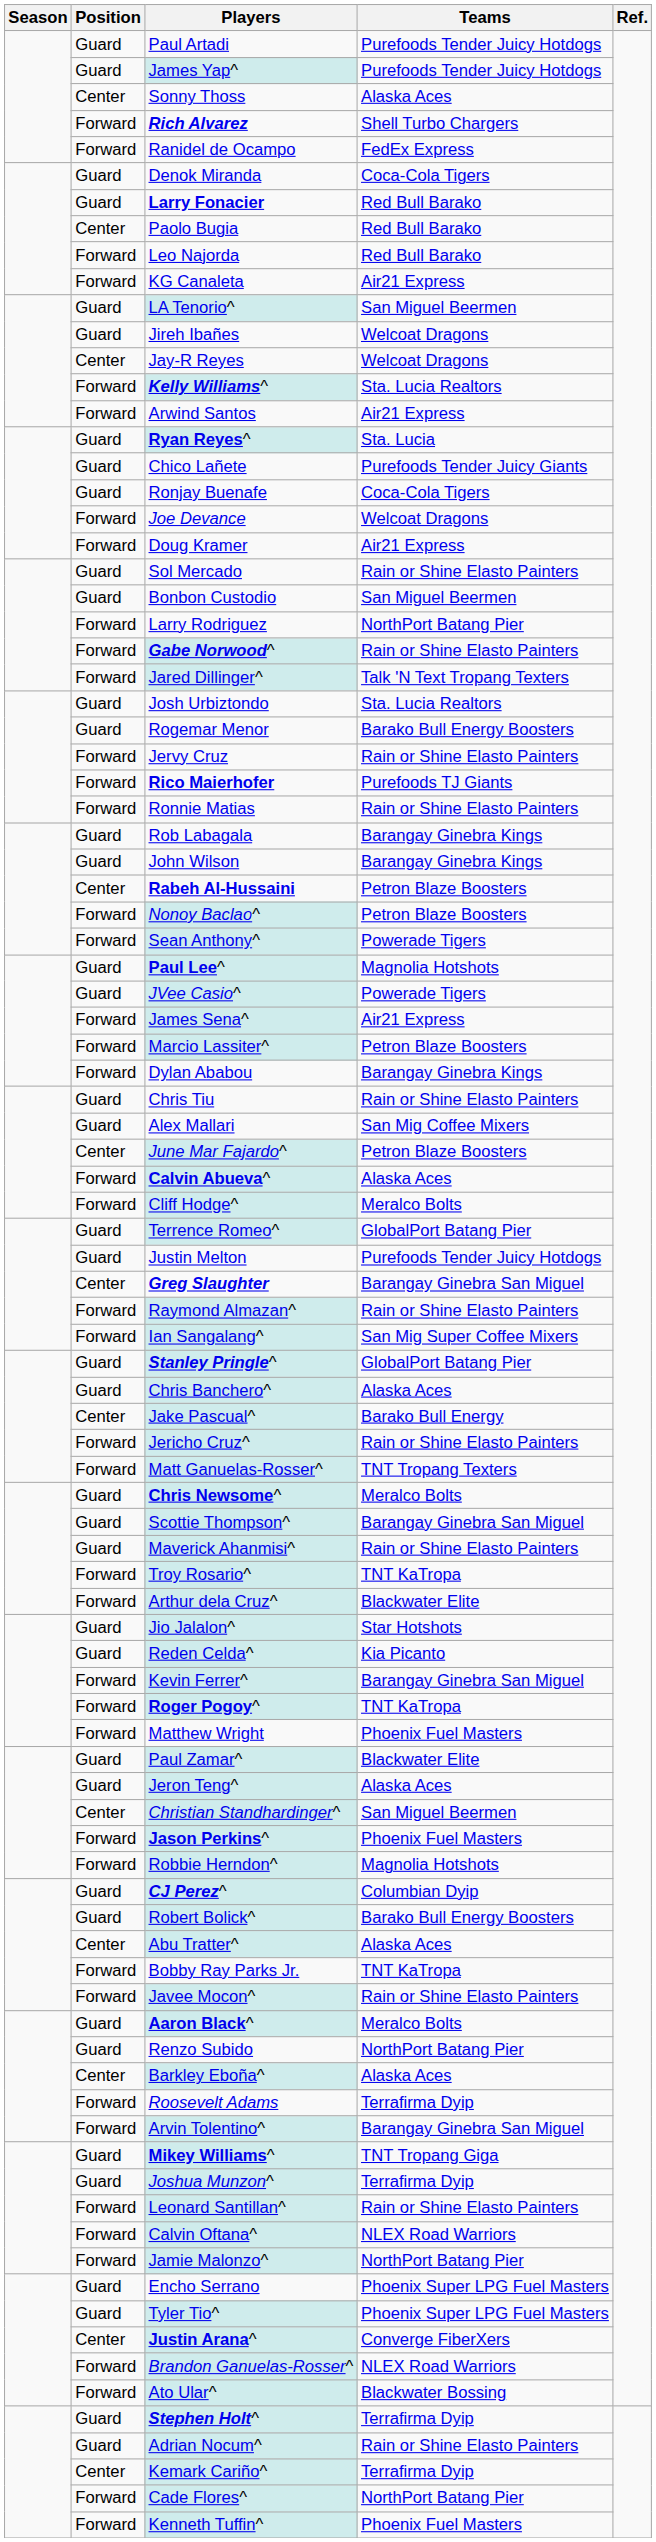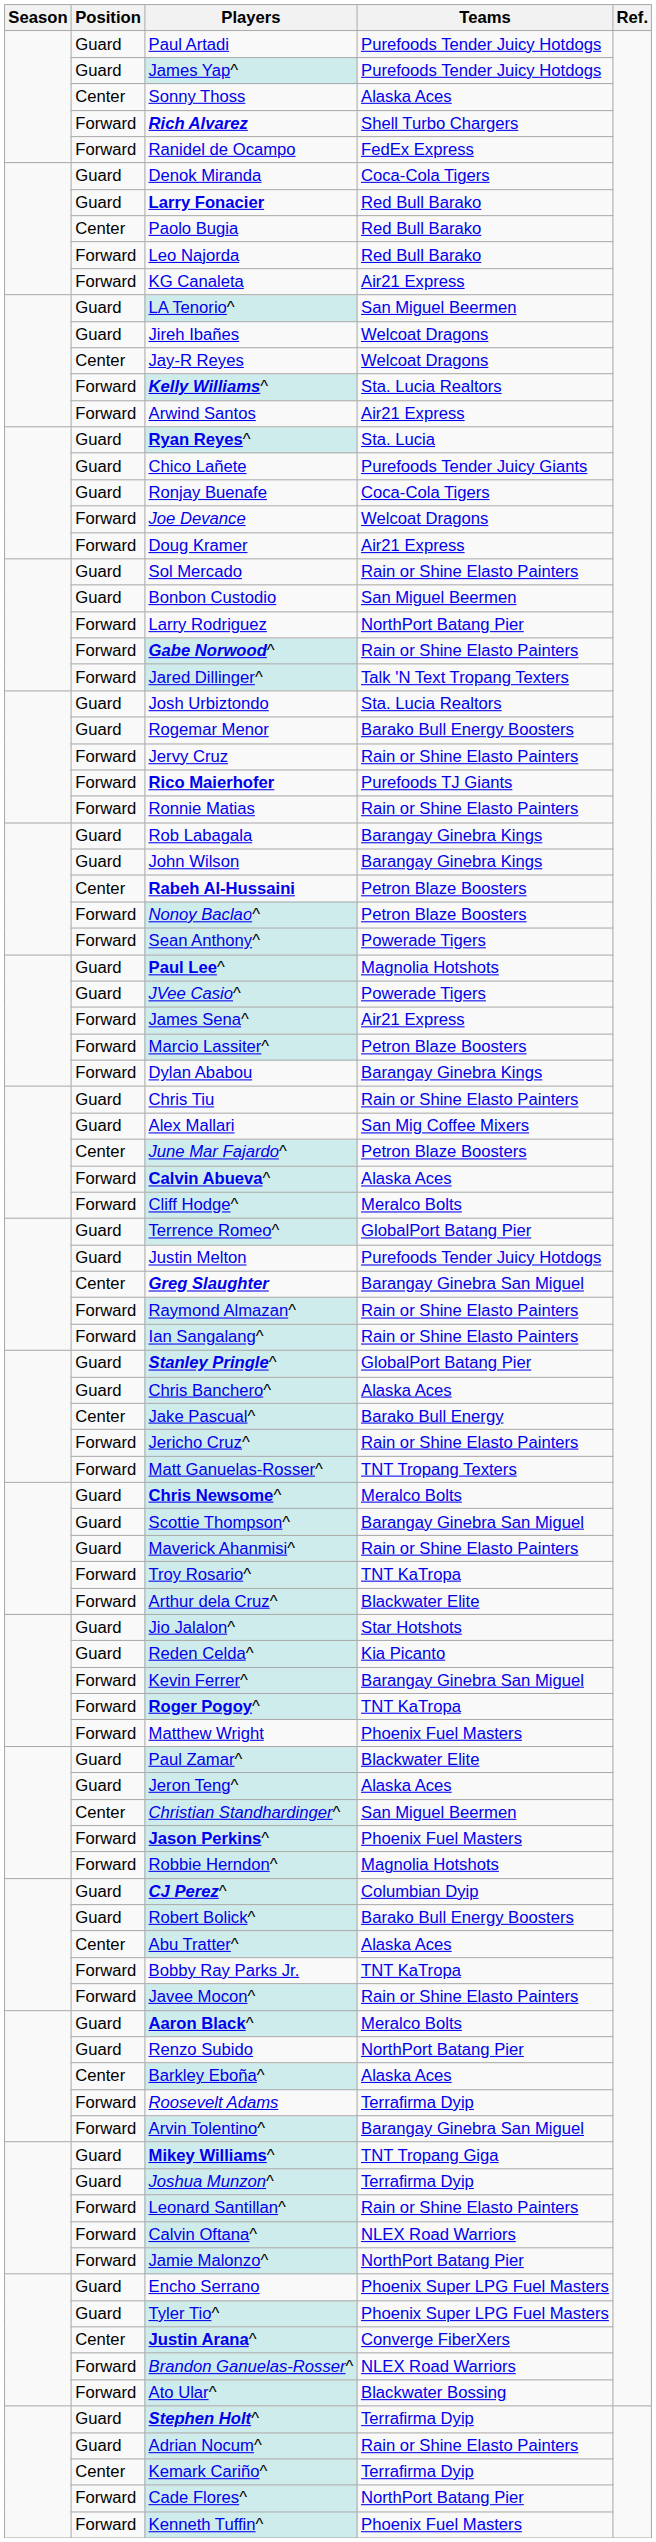 <table class="wikitable">
 <tr>
 <th scope="col">Season</th>
 <th scope="col">Position</th>
 <th scope="col">Players</th>
 <th scope="col">Teams</th>
 <th scope="col" class=unsortable>Ref.</th>
 </tr>
 <tr>
 <td rowspan=5></td>
 <td>Guard</td>
 <td><a href='#'>Paul Artadi</a></td>
 <td><a href='#'>Purefoods Tender Juicy Hotdogs</a></td>
 </tr>
 <tr>
 <td>Guard</td>
 <td bgcolor="#CFECEC"><a href='#'>James Yap</a>^</td>
 <td><a href='#'>Purefoods Tender Juicy Hotdogs</a></td>
 </tr>
 <tr>
 <td>Center</td>
 <td><a href='#'>Sonny Thoss</a></td>
 <td><a href='#'>Alaska Aces</a></td>
 </tr>
 <tr>
 <td>Forward</td>
 <td><strong><em><a href='#'>Rich Alvarez</a></em></strong></td>
 <td><a href='#'>Shell Turbo Chargers</a></td>
 </tr>
 <tr>
 <td>Forward</td>
 <td><a href='#'>Ranidel de Ocampo</a></td>
 <td><a href='#'>FedEx Express</a></td>
 </tr>
 <tr>
 <td rowspan=5></td>
 <td>Guard</td>
 <td><a href='#'>Denok Miranda</a></td>
 <td><a href='#'>Coca-Cola Tigers</a></td>
 </tr>
 <tr>
 <td>Guard</td>
 <td><strong><a href='#'>Larry Fonacier</a></strong></td>
 <td><a href='#'>Red Bull Barako</a></td>
 </tr>
 <tr>
 <td>Center</td>
 <td><a href='#'>Paolo Bugia</a></td>
 <td><a href='#'>Red Bull Barako</a></td>
 </tr>
 <tr>
 <td>Forward</td>
 <td><a href='#'>Leo Najorda</a></td>
 <td><a href='#'>Red Bull Barako</a></td>
 </tr>
 <tr>
 <td>Forward</td>
 <td><a href='#'>KG Canaleta</a></td>
 <td><a href='#'>Air21 Express</a></td>
 </tr>
 <tr>
 <td rowspan=5></td>
 <td>Guard</td>
 <td bgcolor="#CFECEC"><a href='#'>LA Tenorio</a>^</td>
 <td><a href='#'>San Miguel Beermen</a></td>
 </tr>
 <tr>
 <td>Guard</td>
 <td><a href='#'>Jireh Ibañes</a></td>
 <td><a href='#'>Welcoat Dragons</a></td>
 </tr>
 <tr>
 <td>Center</td>
 <td><a href='#'>Jay-R Reyes</a></td>
 <td><a href='#'>Welcoat Dragons</a></td>
 </tr>
 <tr>
 <td>Forward</td>
 <td bgcolor="#CFECEC"><strong><em><a href='#'>Kelly Williams</a></em></strong>^</td>
 <td><a href='#'>Sta. Lucia Realtors</a></td>
 </tr>
 <tr>
 <td>Forward</td>
 <td><a href='#'>Arwind Santos</a></td>
 <td><a href='#'>Air21 Express</a></td>
 </tr>
 <tr>
 <td rowspan=5></td>
 <td>Guard</td>
 <td bgcolor="#CFECEC"><strong><a href='#'>Ryan Reyes</a></strong>^</td>
 <td><a href='#'>Sta. Lucia</a></td>
 </tr>
 <tr>
 <td>Guard</td>
 <td><a href='#'>Chico Lañete</a></td>
 <td><a href='#'>Purefoods Tender Juicy Giants</a></td>
 </tr>
 <tr>
 <td>Guard</td>
 <td><a href='#'>Ronjay Buenafe</a></td>
 <td><a href='#'>Coca-Cola Tigers</a></td>
 </tr>
 <tr>
 <td>Forward</td>
 <td><em><a href='#'>Joe Devance</a></em></td>
 <td><a href='#'>Welcoat Dragons</a></td>
 </tr>
 <tr>
 <td>Forward</td>
 <td><a href='#'>Doug Kramer</a></td>
 <td><a href='#'>Air21 Express</a></td>
 </tr>
 <tr>
 <td rowspan=5></td>
 <td>Guard</td>
 <td><a href='#'>Sol Mercado</a></td>
 <td><a href='#'>Rain or Shine Elasto Painters</a></td>
 </tr>
 <tr>
 <td>Guard</td>
 <td><a href='#'>Bonbon Custodio</a></td>
 <td><a href='#'>San Miguel Beermen</a></td>
 </tr>
 <tr>
 <td>Forward</td>
 <td><a href='#'>Larry Rodriguez</a></td>
 <td><a href='#'>NorthPort Batang Pier</a></td>
 </tr>
 <tr>
 <td>Forward</td>
 <td bgcolor="#CFECEC"><strong><em><a href='#'>Gabe Norwood</a></em></strong>^</td>
 <td><a href='#'>Rain or Shine Elasto Painters</a></td>
 </tr>
 <tr>
 <td>Forward</td>
 <td bgcolor="#CFECEC"><a href='#'>Jared Dillinger</a>^</td>
 <td><a href='#'>Talk 'N Text Tropang Texters</a></td>
 </tr>
 <tr>
 <td rowspan=5></td>
 <td>Guard</td>
 <td><a href='#'>Josh Urbiztondo</a></td>
 <td><a href='#'>Sta. Lucia Realtors</a></td>
 </tr>
 <tr>
 <td>Guard</td>
 <td><a href='#'>Rogemar Menor</a></td>
 <td><a href='#'>Barako Bull Energy Boosters</a></td>
 </tr>
 <tr>
 <td>Forward</td>
 <td><a href='#'>Jervy Cruz</a></td>
 <td><a href='#'>Rain or Shine Elasto Painters</a></td>
 </tr>
 <tr>
 <td>Forward</td>
 <td><strong><a href='#'>Rico Maierhofer</a></strong></td>
 <td><a href='#'>Purefoods TJ Giants</a></td>
 </tr>
 <tr>
 <td>Forward</td>
 <td><a href='#'>Ronnie Matias</a></td>
 <td><a href='#'>Rain or Shine Elasto Painters</a></td>
 </tr>
 <tr>
 <td rowspan=5></td>
 <td>Guard</td>
 <td><a href='#'>Rob Labagala</a></td>
 <td><a href='#'>Barangay Ginebra Kings</a></td>
 </tr>
 <tr>
 <td>Guard</td>
 <td><a href='#'>John Wilson</a></td>
 <td><a href='#'>Barangay Ginebra Kings</a></td>
 </tr>
 <tr>
 <td>Center</td>
 <td><strong><a href='#'>Rabeh Al-Hussaini</a></strong></td>
 <td><a href='#'>Petron Blaze Boosters</a></td>
 </tr>
 <tr>
 <td>Forward</td>
 <td bgcolor="#CFECEC"><em><a href='#'>Nonoy Baclao</a></em>^</td>
 <td><a href='#'>Petron Blaze Boosters</a></td>
 </tr>
 <tr>
 <td>Forward</td>
 <td bgcolor="#CFECEC"><a href='#'>Sean Anthony</a>^</td>
 <td><a href='#'>Powerade Tigers</a></td>
 </tr>
 <tr>
 <td rowspan=5></td>
 <td>Guard</td>
 <td bgcolor="#CFECEC"><strong><a href='#'>Paul Lee</a></strong>^</td>
 <td><a href='#'>Magnolia Hotshots</a></td>
 </tr>
 <tr>
 <td>Guard</td>
 <td bgcolor="#CFECEC"><em><a href='#'>JVee Casio</a></em>^</td>
 <td><a href='#'>Powerade Tigers</a></td>
 </tr>
 <tr>
 <td>Forward</td>
 <td bgcolor="#CFECEC"><a href='#'>James Sena</a>^</td>
 <td><a href='#'>Air21 Express</a></td>
 </tr>
 <tr>
 <td>Forward</td>
 <td bgcolor="#CFECEC"><a href='#'>Marcio Lassiter</a>^</td>
 <td><a href='#'>Petron Blaze Boosters</a></td>
 </tr>
 <tr>
 <td>Forward</td>
 <td><a href='#'>Dylan Ababou</a></td>
 <td><a href='#'>Barangay Ginebra Kings</a></td>
 </tr>
 <tr>
 <td rowspan=5></td>
 <td>Guard</td>
 <td><a href='#'>Chris Tiu</a></td>
 <td><a href='#'>Rain or Shine Elasto Painters</a></td>
 </tr>
 <tr>
 <td>Guard</td>
 <td><a href='#'>Alex Mallari</a></td>
 <td><a href='#'>San Mig Coffee Mixers</a></td>
 </tr>
 <tr>
 <td>Center</td>
 <td bgcolor="#CFECEC"><em><a href='#'>June Mar Fajardo</a></em>^</td>
 <td><a href='#'>Petron Blaze Boosters</a></td>
 </tr>
 <tr>
 <td>Forward</td>
 <td bgcolor="#CFECEC"><strong><a href='#'>Calvin Abueva</a></strong>^</td>
 <td><a href='#'>Alaska Aces</a></td>
 </tr>
 <tr>
 <td>Forward</td>
 <td bgcolor="#CFECEC"><a href='#'>Cliff Hodge</a>^</td>
 <td><a href='#'>Meralco Bolts</a></td>
 </tr>
 <tr>
 <td rowspan=5></td>
 <td>Guard</td>
 <td bgcolor="#CFECEC"><a href='#'>Terrence Romeo</a>^</td>
 <td><a href='#'>GlobalPort Batang Pier</a></td>
 </tr>
 <tr>
 <td>Guard</td>
 <td><a href='#'>Justin Melton</a></td>
 <td><a href='#'>Purefoods Tender Juicy Hotdogs</a></td>
 </tr>
 <tr>
 <td>Center</td>
 <td><strong><em><a href='#'>Greg Slaughter</a></em></strong></td>
 <td><a href='#'>Barangay Ginebra San Miguel</a></td>
 </tr>
 <tr>
 <td>Forward</td>
 <td bgcolor="#CFECEC"><a href='#'>Raymond Almazan</a>^</td>
 <td><a href='#'>Rain or Shine Elasto Painters</a></td>
 </tr>
 <tr>
 <td>Forward</td>
 <td bgcolor="#CFECEC"><a href='#'>Ian Sangalang</a>^</td>
-<td><a href='#'>San Mig Super Coffee Mixers</a></td>
+<td><a href='#'>Rain or Shine Elasto Painters</a></td>
 </tr>
 <tr>
 <td rowspan=5></td>
 <td>Guard</td>
 <td bgcolor="#CFECEC"><strong><em><a href='#'>Stanley Pringle</a></em></strong>^</td>
 <td><a href='#'>GlobalPort Batang Pier</a></td>
 </tr>
 <tr>
 <td>Guard</td>
 <td bgcolor="#CFECEC"><a href='#'>Chris Banchero</a>^</td>
 <td><a href='#'>Alaska Aces</a></td>
 </tr>
 <tr>
 <td>Center</td>
 <td bgcolor="#CFECEC"><a href='#'>Jake Pascual</a>^</td>
 <td><a href='#'>Barako Bull Energy</a></td>
 </tr>
 <tr>
 <td>Forward</td>
 <td bgcolor="#CFECEC"><a href='#'>Jericho Cruz</a>^</td>
 <td><a href='#'>Rain or Shine Elasto Painters</a></td>
 </tr>
 <tr>
 <td>Forward</td>
 <td bgcolor="#CFECEC"><a href='#'>Matt Ganuelas-Rosser</a>^</td>
 <td><a href='#'>TNT Tropang Texters</a></td>
 </tr>
 <tr>
 <td rowspan=5></td>
 <td>Guard</td>
 <td bgcolor="#CFECEC"><strong><a href='#'>Chris Newsome</a></strong>^</td>
 <td><a href='#'>Meralco Bolts</a></td>
 </tr>
 <tr>
 <td>Guard</td>
 <td bgcolor="#CFECEC"><a href='#'>Scottie Thompson</a>^</td>
 <td><a href='#'>Barangay Ginebra San Miguel</a></td>
 </tr>
 <tr>
 <td>Guard</td>
 <td bgcolor="#CFECEC"><a href='#'>Maverick Ahanmisi</a>^</td>
 <td><a href='#'>Rain or Shine Elasto Painters</a></td>
 </tr>
 <tr>
 <td>Forward</td>
 <td bgcolor="#CFECEC"><a href='#'>Troy Rosario</a>^</td>
 <td><a href='#'>TNT KaTropa</a></td>
 </tr>
 <tr>
 <td>Forward</td>
 <td bgcolor="#CFECEC"><a href='#'>Arthur dela Cruz</a>^</td>
 <td><a href='#'>Blackwater Elite</a></td>
 </tr>
 <tr>
 <td rowspan=5></td>
 <td>Guard</td>
 <td bgcolor="#CFECEC"><a href='#'>Jio Jalalon</a>^</td>
 <td><a href='#'>Star Hotshots</a></td>
 </tr>
 <tr>
 <td>Guard</td>
 <td bgcolor="#CFECEC"><a href='#'>Reden Celda</a>^</td>
 <td><a href='#'>Kia Picanto</a></td>
 </tr>
 <tr>
 <td>Forward</td>
 <td bgcolor="#CFECEC"><a href='#'>Kevin Ferrer</a>^</td>
 <td><a href='#'>Barangay Ginebra San Miguel</a></td>
 </tr>
 <tr>
 <td>Forward</td>
 <td bgcolor="#CFECEC"><strong><a href='#'>Roger Pogoy</a></strong>^</td>
 <td><a href='#'>TNT KaTropa</a></td>
 </tr>
 <tr>
 <td>Forward</td>
 <td><a href='#'>Matthew Wright</a></td>
 <td><a href='#'>Phoenix Fuel Masters</a></td>
 </tr>
 <tr>
 <td rowspan=5></td>
 <td>Guard</td>
 <td bgcolor="#CFECEC"><a href='#'>Paul Zamar</a>^</td>
 <td><a href='#'>Blackwater Elite</a></td>
 </tr>
 <tr>
 <td>Guard</td>
 <td bgcolor="#CFECEC"><a href='#'>Jeron Teng</a>^</td>
 <td><a href='#'>Alaska Aces</a></td>
 </tr>
 <tr>
 <td>Center</td>
 <td bgcolor="#CFECEC"><em><a href='#'>Christian Standhardinger</a></em>^</td>
 <td><a href='#'>San Miguel Beermen</a></td>
 </tr>
 <tr>
 <td>Forward</td>
 <td bgcolor="#CFECEC"><strong><a href='#'>Jason Perkins</a></strong>^</td>
 <td><a href='#'>Phoenix Fuel Masters</a></td>
 </tr>
 <tr>
 <td>Forward</td>
 <td bgcolor="#CFECEC"><a href='#'>Robbie Herndon</a>^</td>
 <td><a href='#'>Magnolia Hotshots</a></td>
 </tr>
 <tr>
 <td rowspan=5></td>
 <td>Guard</td>
 <td bgcolor="#CFECEC"><strong><em><a href='#'>CJ Perez</a></em></strong>^</td>
 <td><a href='#'>Columbian Dyip</a></td>
 </tr>
 <tr>
 <td>Guard</td>
 <td bgcolor="#CFECEC"><a href='#'>Robert Bolick</a>^</td>
 <td><a href='#'>Barako Bull Energy Boosters</a></td>
 </tr>
 <tr>
 <td>Center</td>
 <td bgcolor="#CFECEC"><a href='#'>Abu Tratter</a>^</td>
 <td><a href='#'>Alaska Aces</a></td>
 </tr>
 <tr>
 <td>Forward</td>
 <td><a href='#'>Bobby Ray Parks Jr.</a></td>
 <td><a href='#'>TNT KaTropa</a></td>
 </tr>
 <tr>
 <td>Forward</td>
 <td bgcolor="#CFECEC"><a href='#'>Javee Mocon</a>^</td>
 <td><a href='#'>Rain or Shine Elasto Painters</a></td>
 </tr>
 <tr>
 <td rowspan=5></td>
 <td>Guard</td>
 <td bgcolor="#CFECEC"><strong><a href='#'>Aaron Black</a></strong>^</td>
 <td><a href='#'>Meralco Bolts</a></td>
 </tr>
 <tr>
 <td>Guard</td>
 <td><a href='#'>Renzo Subido</a></td>
 <td><a href='#'>NorthPort Batang Pier</a></td>
 </tr>
 <tr>
 <td>Center</td>
 <td bgcolor="#CFECEC"><a href='#'>Barkley Eboña</a>^</td>
 <td><a href='#'>Alaska Aces</a></td>
 </tr>
 <tr>
 <td>Forward</td>
 <td><em><a href='#'>Roosevelt Adams</a></em></td>
 <td><a href='#'>Terrafirma Dyip</a></td>
 </tr>
 <tr>
 <td>Forward</td>
 <td bgcolor="#CFECEC"><a href='#'>Arvin Tolentino</a>^</td>
 <td><a href='#'>Barangay Ginebra San Miguel</a></td>
 </tr>
 <tr>
 <td rowspan=5></td>
 <td>Guard</td>
 <td bgcolor="#CFECEC"><strong><a href='#'>Mikey Williams</a></strong>^</td>
 <td><a href='#'>TNT Tropang Giga</a></td>
 </tr>
 <tr>
 <td>Guard</td>
 <td bgcolor="#CFECEC"><em><a href='#'>Joshua Munzon</a></em>^</td>
 <td><a href='#'>Terrafirma Dyip</a></td>
 </tr>
 <tr>
 <td>Forward</td>
 <td bgcolor="#CFECEC"><a href='#'>Leonard Santillan</a>^</td>
 <td><a href='#'>Rain or Shine Elasto Painters</a></td>
 </tr>
 <tr>
 <td>Forward</td>
 <td bgcolor="#CFECEC"><a href='#'>Calvin Oftana</a>^</td>
 <td><a href='#'>NLEX Road Warriors</a></td>
 </tr>
 <tr>
 <td>Forward</td>
 <td bgcolor="#CFECEC"><a href='#'>Jamie Malonzo</a>^</td>
 <td><a href='#'>NorthPort Batang Pier</a></td>
 </tr>
 <tr>
 <td rowspan=5></td>
 <td>Guard</td>
 <td><a href='#'>Encho Serrano</a></td>
 <td><a href='#'>Phoenix Super LPG Fuel Masters</a></td>
 </tr>
 <tr>
 <td>Guard</td>
 <td bgcolor="#CFECEC"><a href='#'>Tyler Tio</a>^</td>
 <td><a href='#'>Phoenix Super LPG Fuel Masters</a></td>
 </tr>
 <tr>
 <td>Center</td>
 <td bgcolor="#CFECEC"><strong><a href='#'>Justin Arana</a></strong>^</td>
 <td><a href='#'>Converge FiberXers</a></td>
 </tr>
 <tr>
 <td>Forward</td>
 <td bgcolor="#CFECEC"><em><a href='#'>Brandon Ganuelas-Rosser</a></em>^</td>
 <td><a href='#'>NLEX Road Warriors</a></td>
 </tr>
 <tr>
 <td>Forward</td>
 <td bgcolor="#CFECEC"><a href='#'>Ato Ular</a>^</td>
 <td><a href='#'>Blackwater Bossing</a></td>
 </tr>
 <tr>
 <td rowspan=5></td>
 <td>Guard</td>
 <td bgcolor="#CFECEC"><strong><em><a href='#'>Stephen Holt</a></em></strong>^</td>
 <td><a href='#'>Terrafirma Dyip</a></td>
 <td rowspan=5></td>
 </tr>
 <tr>
 <td>Guard</td>
 <td bgcolor="#CFECEC"><a href='#'>Adrian Nocum</a>^</td>
 <td><a href='#'>Rain or Shine Elasto Painters</a></td>
 </tr>
 <tr>
 <td>Center</td>
 <td bgcolor="#CFECEC"><a href='#'>Kemark Cariño</a>^</td>
 <td><a href='#'>Terrafirma Dyip</a></td>
 </tr>
 <tr>
 <td>Forward</td>
 <td bgcolor="#CFECEC"><a href='#'>Cade Flores</a>^</td>
 <td><a href='#'>NorthPort Batang Pier</a></td>
 </tr>
 <tr>
 <td>Forward</td>
 <td bgcolor="#CFECEC"><a href='#'>Kenneth Tuffin</a>^</td>
 <td><a href='#'>Phoenix Fuel Masters</a></td>
 </tr>
 </table>
